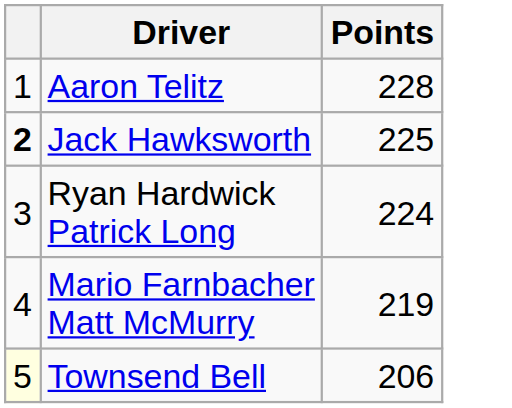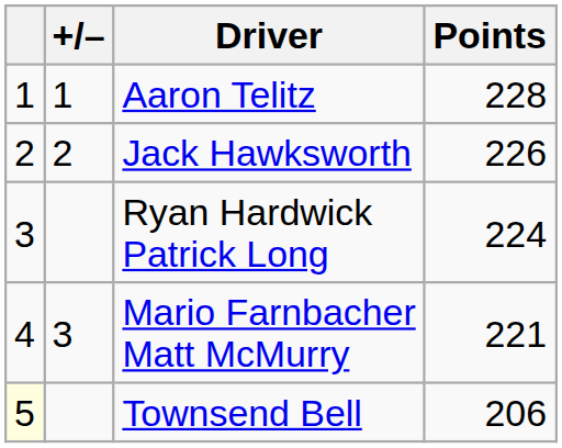 <table class="wikitable" style="font-size: 95%;">
 <tr>
 <th scope="col"></th>
+<th scope="col">+/–</th>
 <th scope="col">Driver</th>
 <th scope="col">Points</th>
 </tr>
 <tr>
 <td align=center>1</td>
+<td align="left"> 1</td>
 <td> <a href='#'>Aaron Telitz</a></td>
 <td align=right>228</td>
 </tr>
 <tr>
-<td align=center><strong>2</strong></td>
+<td align=center>2</td>
+<td align="left"> 2</td>
 <td> <a href='#'>Jack Hawksworth</a></td>
-<td align=right>225</td>
+<td align=right>226</td>
 </tr>
 <tr>
 <td align=center>3</td>
+<td align="left"></td>
 <td> Ryan Hardwick<br> <a href='#'>Patrick Long</a></td>
 <td align=right>224</td>
 </tr>
 <tr>
 <td align=center>4</td>
+<td align="left"> 3</td>
 <td> <a href='#'>Mario Farnbacher</a><br> <a href='#'>Matt McMurry</a></td>
-<td align=right>219</td>
+<td align=right>221</td>
 </tr>
 <tr>
 <td align=center style="background: lightyellow;">5</td>
+<td align="left"></td>
 <td> <a href='#'>Townsend Bell</a></td>
 <td align=right>206</td>
 </tr>
 </table>
